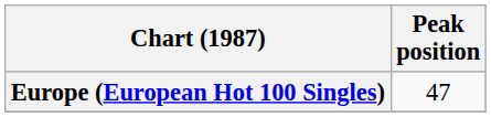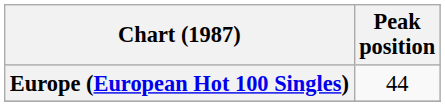 <table class="wikitable sortable plainrowheaders" style="text-align:center">
 <tr>
 <th>Chart (1987)</th>
 <th>Peak<br>position</th>
 </tr>
 <tr>
 <th scope="row">Europe (<a href='#'>European Hot 100 Singles</a>)</th>
-<td>47</td>
+<td>44</td>
 </tr>
 <tr>
 </tr>
 </table>
